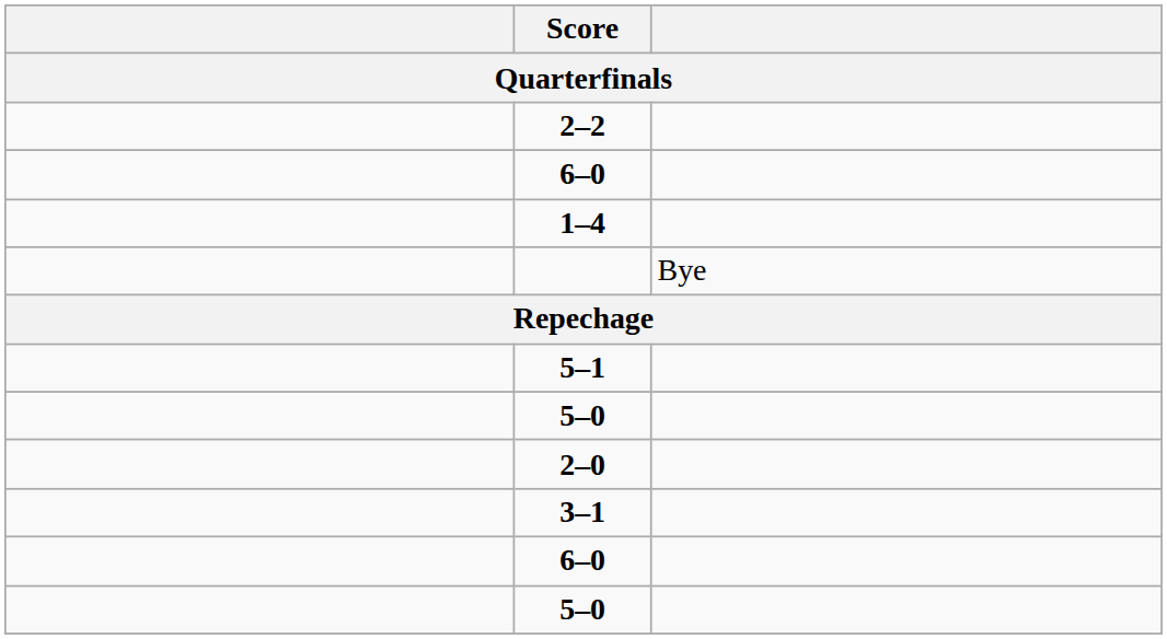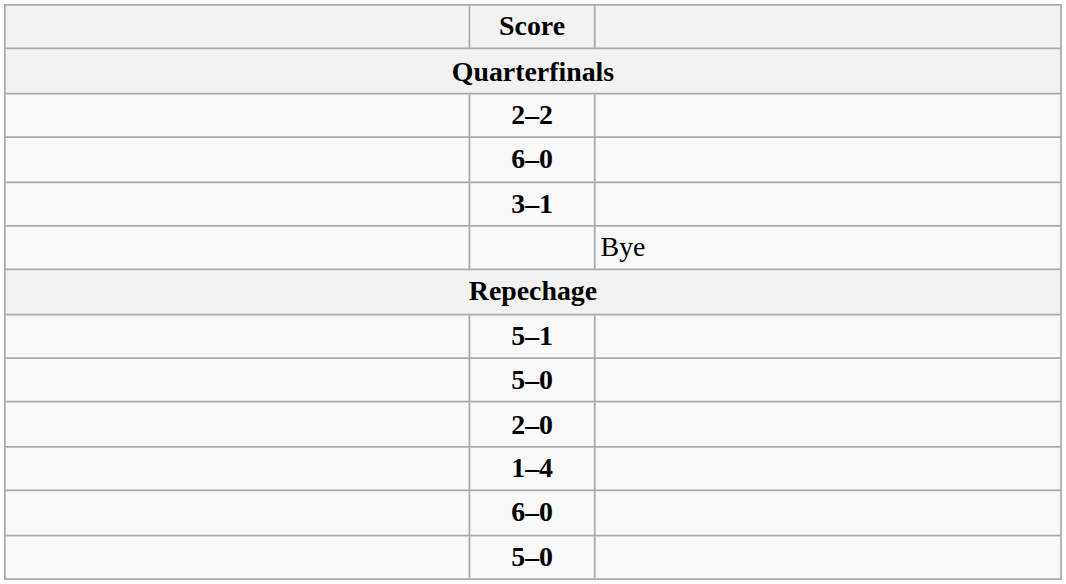 <table class="wikitable" style="text-align: left;">
 <tr>
 <th align="right" width="270"></th>
 <th width="65">Score</th>
 <th align="left" width="270"></th>
 </tr>
 <tr>
 <th colspan="3">Quarterfinals</th>
 </tr>
 <tr>
 <td></td>
 <td align=center><strong>2–2</strong></td>
 <td><strong></strong></td>
 </tr>
 <tr>
 <td><strong></strong></td>
 <td align=center><strong>6–0</strong></td>
 <td></td>
 </tr>
 <tr>
+<td><strong></strong></td>
+<td align=center><strong>3–1</strong></td>
 <td></td>
-<td align=center><strong>1–4</strong></td>
-<td><strong></strong></td>
 </tr>
 <tr>
 <td><strong></strong></td>
 <td align=center></td>
 <td>Bye</td>
 </tr>
 <tr>
 <th colspan="3">Repechage</th>
 </tr>
 <tr>
 <td><strong></strong></td>
 <td align=center><strong>5–1</strong></td>
 <td></td>
 </tr>
 <tr>
 <td><strong></strong></td>
 <td align=center><strong>5–0</strong></td>
 <td></td>
 </tr>
 <tr>
 <td><strong></strong></td>
 <td align=center><strong>2–0</strong></td>
 <td></td>
 </tr>
 <tr>
+<td></td>
+<td align=center><strong>1–4</strong></td>
 <td><strong></strong></td>
-<td align=center><strong>3–1</strong></td>
-<td></td>
 </tr>
 <tr>
 <td><strong></strong></td>
 <td align=center><strong>6–0</strong></td>
 <td></td>
 </tr>
 <tr>
 <td><strong></strong></td>
 <td align=center><strong>5–0</strong></td>
 <td></td>
 </tr>
 </table>
